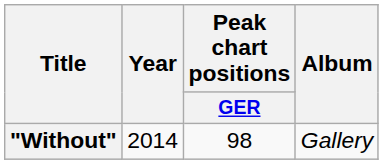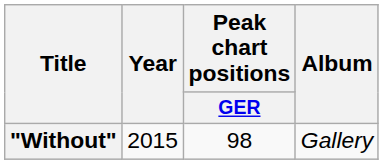 <table class="wikitable plainrowheaders" style="text-align:center;">
 <tr>
 <th scope="col" rowspan="2">Title</th>
 <th scope="col" rowspan="2">Year</th>
 <th scope="col" colspan="1">Peak chart positions</th>
 <th scope="col" rowspan="2">Album</th>
 </tr>
 <tr>
 <th scope="col" style="width:3em;font-size:85%;"><a href='#'>GER</a><br></th>
 </tr>
 <tr>
 <th scope="row">"Without"</th>
-<td>2014</td>
+<td>2015</td>
 <td>98</td>
 <td><em>Gallery</em></td>
 </tr>
 </table>
